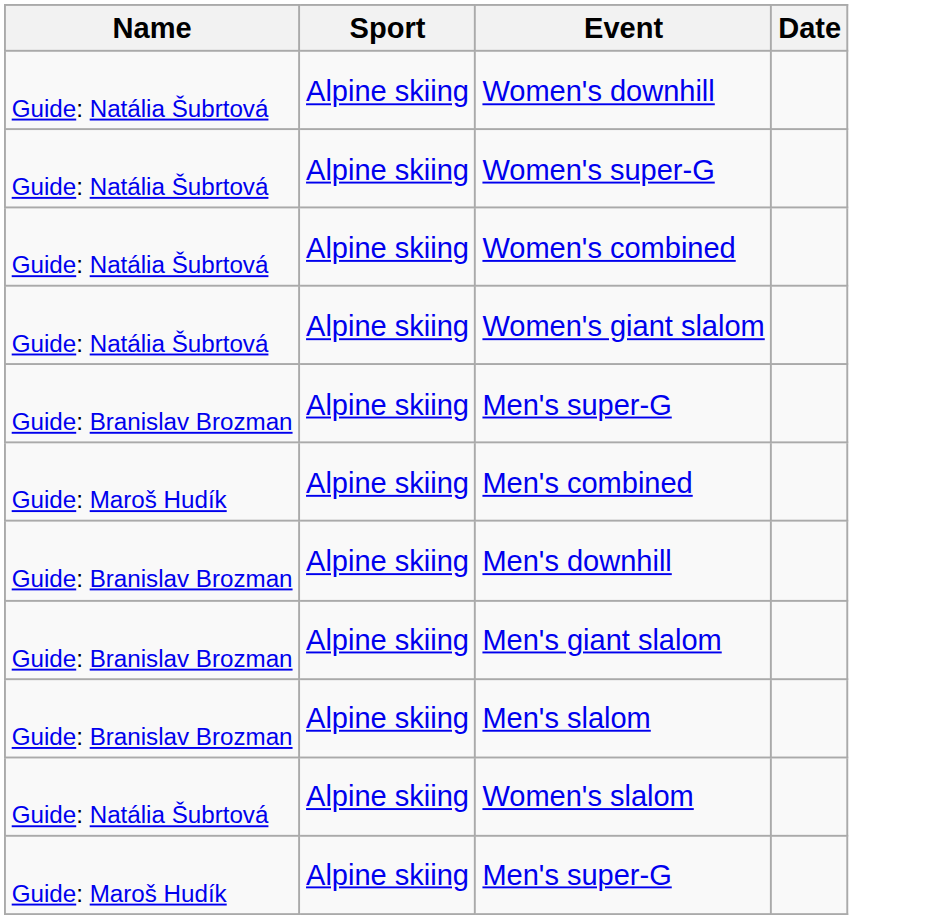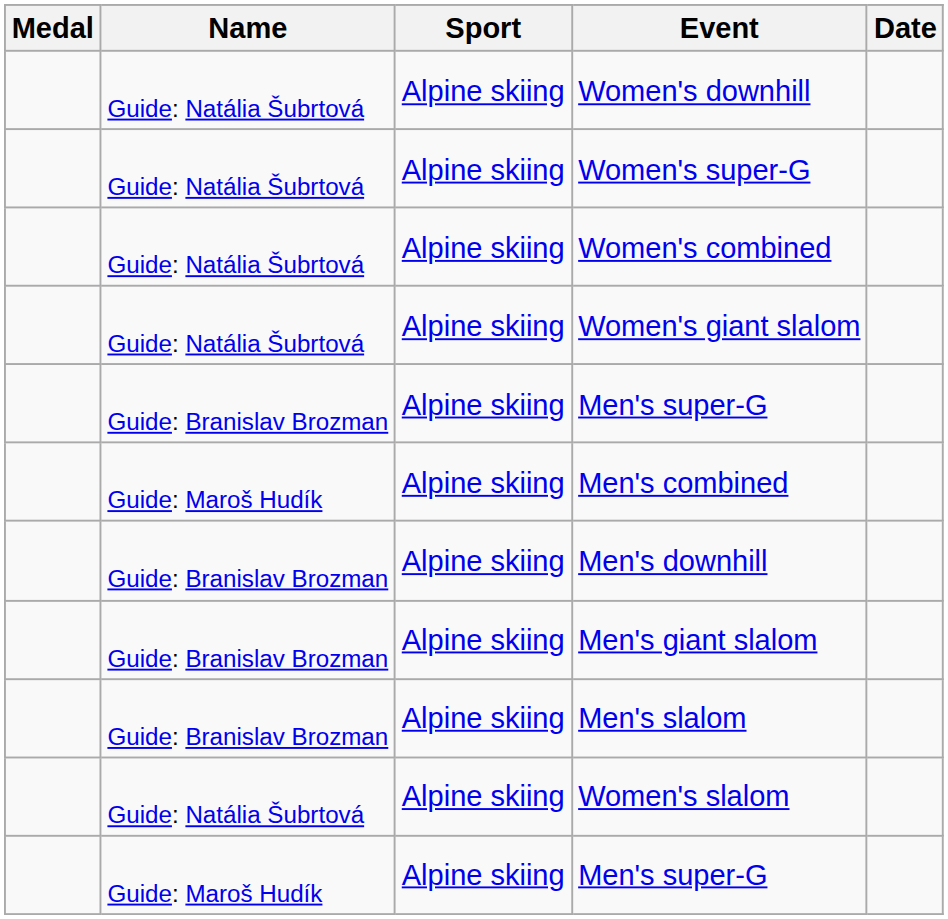 <table class="wikitable sortable" style="font-size:95%">
 <tr>
+<th>Medal</th>
 <th>Name</th>
 <th>Sport</th>
 <th>Event</th>
 <th>Date</th>
 </tr>
 <tr>
+<td></td>
 <td><br><small><a href='#'>Guide</a>: <a href='#'>Natália Šubrtová</a></small></td>
 <td><a href='#'>Alpine skiing</a></td>
 <td><a href='#'>Women's downhill</a></td>
 <td></td>
 </tr>
 <tr>
+<td></td>
 <td><br><small><a href='#'>Guide</a>: <a href='#'>Natália Šubrtová</a></small></td>
 <td><a href='#'>Alpine skiing</a></td>
 <td><a href='#'>Women's super-G</a></td>
 <td></td>
 </tr>
 <tr>
+<td></td>
 <td><br><small><a href='#'>Guide</a>: <a href='#'>Natália Šubrtová</a></small></td>
 <td><a href='#'>Alpine skiing</a></td>
 <td><a href='#'>Women's combined</a></td>
 <td></td>
 </tr>
 <tr>
+<td></td>
 <td><br><small><a href='#'>Guide</a>: <a href='#'>Natália Šubrtová</a></small></td>
 <td><a href='#'>Alpine skiing</a></td>
 <td><a href='#'>Women's giant slalom</a></td>
 <td></td>
 </tr>
 <tr>
+<td></td>
 <td><br><small><a href='#'>Guide</a>: <a href='#'>Branislav Brozman</a></small></td>
 <td><a href='#'>Alpine skiing</a></td>
 <td><a href='#'>Men's super-G</a></td>
 <td></td>
 </tr>
 <tr>
+<td></td>
 <td><br><small><a href='#'>Guide</a>: <a href='#'>Maroš Hudík</a></small></td>
 <td><a href='#'>Alpine skiing</a></td>
 <td><a href='#'>Men's combined</a></td>
 <td></td>
 </tr>
 <tr>
+<td></td>
 <td><br><small><a href='#'>Guide</a>: <a href='#'>Branislav Brozman</a></small></td>
 <td><a href='#'>Alpine skiing</a></td>
 <td><a href='#'>Men's downhill</a></td>
 <td></td>
 </tr>
 <tr>
+<td></td>
 <td><br><small><a href='#'>Guide</a>: <a href='#'>Branislav Brozman</a></small></td>
 <td><a href='#'>Alpine skiing</a></td>
 <td><a href='#'>Men's giant slalom</a></td>
 <td></td>
 </tr>
 <tr>
+<td></td>
 <td><br><small><a href='#'>Guide</a>: <a href='#'>Branislav Brozman</a></small></td>
 <td><a href='#'>Alpine skiing</a></td>
 <td><a href='#'>Men's slalom</a></td>
 <td></td>
 </tr>
 <tr>
+<td></td>
 <td><br><small><a href='#'>Guide</a>: <a href='#'>Natália Šubrtová</a></small></td>
 <td><a href='#'>Alpine skiing</a></td>
 <td><a href='#'>Women's slalom</a></td>
 <td></td>
 </tr>
 <tr>
+<td></td>
 <td><br><small><a href='#'>Guide</a>: <a href='#'>Maroš Hudík</a></small></td>
 <td><a href='#'>Alpine skiing</a></td>
 <td><a href='#'>Men's super-G</a></td>
 <td></td>
 </tr>
 </table>
